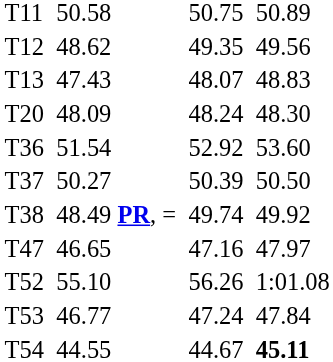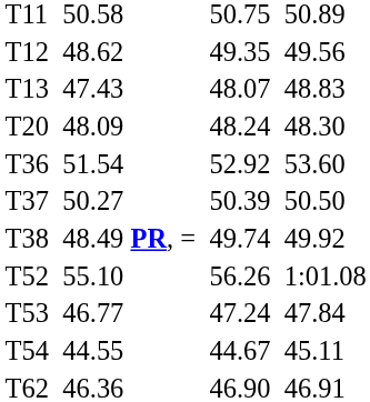 <table>
 <tr>
 <td>T11 <br></td>
 <td></td>
 <td>50.58</td>
 <td></td>
 <td>50.75</td>
 <td></td>
 <td>50.89</td>
 </tr>
 <tr>
 <td>T12 <br></td>
 <td></td>
 <td>48.62</td>
 <td></td>
 <td>49.35</td>
 <td></td>
 <td>49.56</td>
 </tr>
 <tr>
 <td>T13 <br></td>
 <td></td>
 <td>47.43</td>
 <td></td>
 <td>48.07</td>
 <td></td>
 <td>48.83 </td>
 </tr>
 <tr>
 <td>T20 <br></td>
 <td></td>
 <td>48.09</td>
 <td></td>
 <td>48.24</td>
 <td></td>
 <td>48.30 </td>
 </tr>
 <tr>
 <td>T36 <br></td>
 <td></td>
 <td>51.54 </td>
 <td></td>
 <td>52.92 </td>
 <td></td>
 <td>53.60 </td>
 </tr>
 <tr>
 <td>T37 <br></td>
 <td></td>
 <td>50.27</td>
 <td></td>
 <td>50.39</td>
 <td></td>
 <td>50.50</td>
 </tr>
 <tr>
 <td>T38 <br></td>
 <td></td>
 <td>48.49 <strong><a href='#'>PR</a></strong>, =</td>
 <td></td>
 <td>49.74</td>
 <td></td>
 <td>49.92</td>
 </tr>
 <tr>
-<td>T47 <br></td>
-<td></td>
-<td>46.65 </td>
-<td></td>
-<td>47.16</td>
-<td></td>
-<td>47.97 </td>
-</tr>
-<tr>
 <td>T52 <br></td>
 <td></td>
 <td>55.10</td>
 <td></td>
 <td>56.26</td>
 <td></td>
 <td>1:01.08</td>
 </tr>
 <tr>
 <td>T53 <br></td>
 <td></td>
 <td>46.77</td>
 <td></td>
 <td>47.24</td>
 <td></td>
 <td>47.84</td>
 </tr>
 <tr>
 <td>T54 <br></td>
 <td></td>
 <td>44.55</td>
 <td></td>
 <td>44.67</td>
 <td></td>
-<td><strong>45.11</strong></td>
+<td>45.11</td>
+</tr>
+<tr>
+<td>T62 <br></td>
+<td></td>
+<td>46.36</td>
+<td></td>
+<td>46.90 </td>
+<td></td>
+<td>46.91 </td>
 </tr>
 </table>
